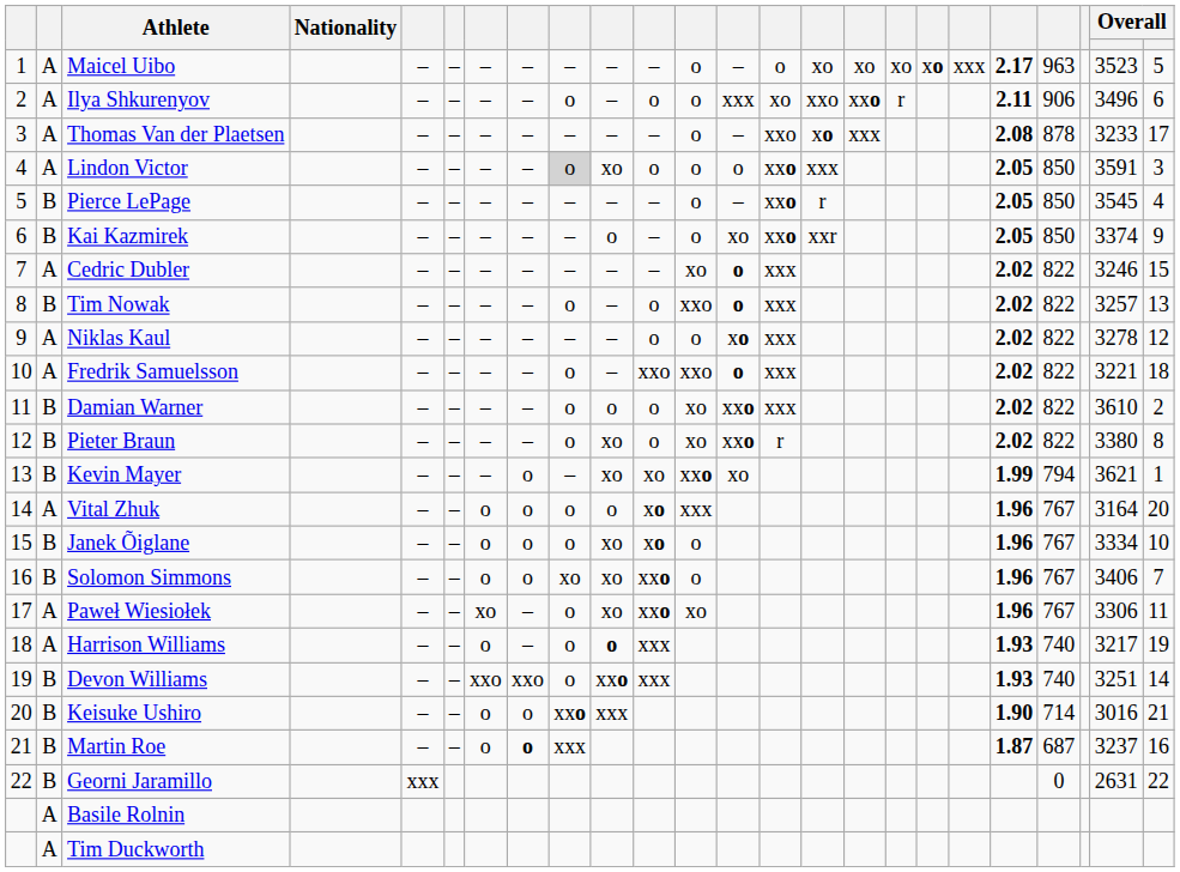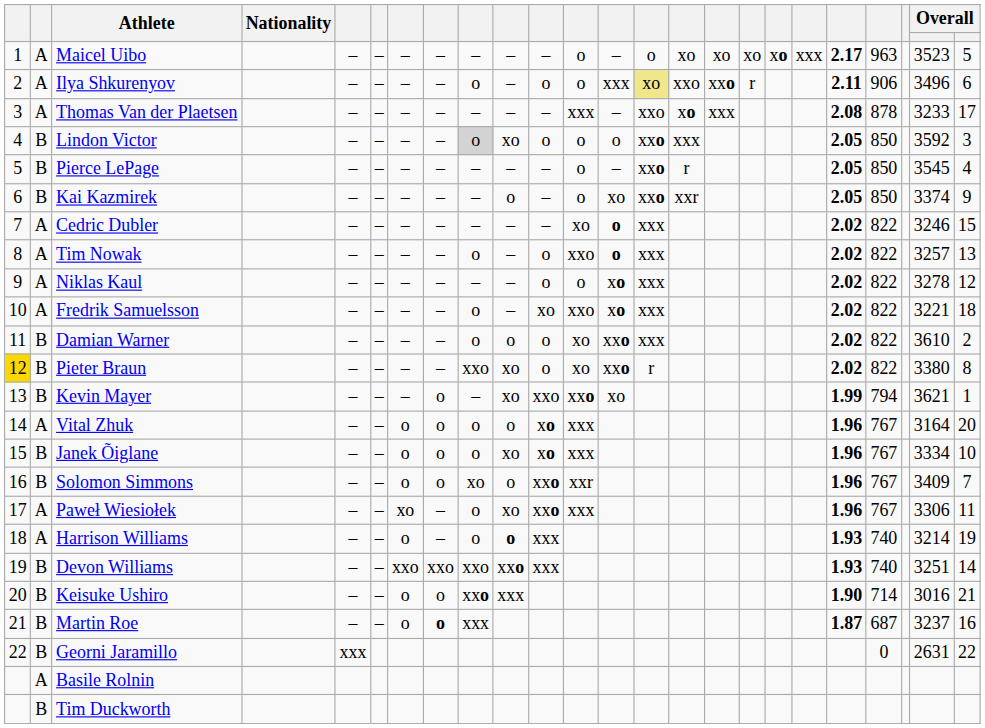 <table class="wikitable sortable sort-under" style="text-align:center">
 <tr>
 <th rowspan=2></th>
 <th rowspan=2></th>
 <th rowspan=2>Athlete</th>
 <th rowspan=2>Nationality</th>
 <th rowspan=2></th>
 <th rowspan=2></th>
 <th rowspan=2></th>
 <th rowspan=2></th>
 <th rowspan=2></th>
 <th rowspan=2></th>
 <th rowspan=2></th>
 <th rowspan=2></th>
 <th rowspan=2></th>
 <th rowspan=2></th>
 <th rowspan=2></th>
 <th rowspan=2></th>
 <th rowspan=2></th>
 <th rowspan=2></th>
 <th rowspan=2></th>
 <th rowspan=2></th>
 <th rowspan=2></th>
 <th rowspan=2></th>
 <th colspan=2>Overall</th>
 </tr>
 <tr>
 <th></th>
 <th></th>
 </tr>
 <tr>
 <td>1</td>
 <td>A</td>
 <td align=left><a href='#'>Maicel Uibo</a></td>
 <td align=left></td>
 <td>–</td>
 <td>–</td>
 <td>–</td>
 <td>–</td>
 <td>–</td>
 <td>–</td>
 <td>–</td>
 <td>o</td>
 <td>–</td>
 <td>o</td>
 <td>xo</td>
 <td>xo</td>
 <td>xo</td>
 <td>x<strong>o</strong></td>
 <td>xxx</td>
 <td><strong>2.17</strong></td>
 <td>963</td>
 <td></td>
 <td>3523</td>
 <td>5</td>
 </tr>
 <tr>
 <td>2</td>
 <td>A</td>
 <td align=left><a href='#'>Ilya Shkurenyov</a></td>
 <td align=left></td>
 <td>–</td>
 <td>–</td>
 <td>–</td>
 <td>–</td>
 <td>o</td>
 <td>–</td>
 <td>o</td>
 <td>o</td>
 <td>xxx</td>
-<td>xo</td>
+<td style="background: khaki;">xo</td>
 <td>xxo</td>
 <td>xx<strong>o</strong></td>
 <td>r</td>
 <td></td>
 <td></td>
 <td><strong>2.11</strong></td>
 <td>906</td>
 <td></td>
 <td>3496</td>
 <td>6</td>
 </tr>
 <tr>
 <td>3</td>
 <td>A</td>
 <td align=left><a href='#'>Thomas Van der Plaetsen</a></td>
 <td align=left></td>
 <td>–</td>
 <td>–</td>
 <td>–</td>
 <td>–</td>
 <td>–</td>
 <td>–</td>
 <td>–</td>
-<td>o</td>
+<td>xxx</td>
 <td>–</td>
 <td>xxo</td>
 <td>x<strong>o</strong></td>
 <td>xxx</td>
 <td></td>
 <td></td>
 <td></td>
 <td><strong>2.08</strong></td>
 <td>878</td>
 <td></td>
 <td>3233</td>
 <td>17</td>
 </tr>
 <tr>
 <td>4</td>
-<td>A</td>
+<td>B</td>
 <td align=left><a href='#'>Lindon Victor</a></td>
 <td align=left></td>
 <td>–</td>
 <td>–</td>
 <td>–</td>
 <td>–</td>
 <td style="background: lightgrey;">o</td>
 <td>xo</td>
 <td>o</td>
 <td>o</td>
 <td>o</td>
 <td>xx<strong>o</strong></td>
 <td>xxx</td>
 <td></td>
 <td></td>
 <td></td>
 <td></td>
 <td><strong>2.05</strong></td>
 <td>850</td>
 <td></td>
-<td>3591</td>
+<td>3592</td>
 <td>3</td>
 </tr>
 <tr>
 <td>5</td>
 <td>B</td>
 <td align=left><a href='#'>Pierce LePage</a></td>
 <td align=left></td>
 <td>–</td>
 <td>–</td>
 <td>–</td>
 <td>–</td>
 <td>–</td>
 <td>–</td>
 <td>–</td>
 <td>o</td>
 <td>–</td>
 <td>xx<strong>o</strong></td>
 <td>r</td>
 <td></td>
 <td></td>
 <td></td>
 <td></td>
 <td><strong>2.05</strong></td>
 <td>850</td>
 <td></td>
 <td>3545</td>
 <td>4</td>
 </tr>
 <tr>
 <td>6</td>
 <td>B</td>
 <td align=left><a href='#'>Kai Kazmirek</a></td>
 <td align=left></td>
 <td>–</td>
 <td>–</td>
 <td>–</td>
 <td>–</td>
 <td>–</td>
 <td>o</td>
 <td>–</td>
 <td>o</td>
 <td>xo</td>
 <td>xx<strong>o</strong></td>
 <td>xxr</td>
 <td></td>
 <td></td>
 <td></td>
 <td></td>
 <td><strong>2.05</strong></td>
 <td>850</td>
 <td></td>
 <td>3374</td>
 <td>9</td>
 </tr>
 <tr>
 <td>7</td>
 <td>A</td>
 <td align=left><a href='#'>Cedric Dubler</a></td>
 <td align=left></td>
 <td>–</td>
 <td>–</td>
 <td>–</td>
 <td>–</td>
 <td>–</td>
 <td>–</td>
 <td>–</td>
 <td>xo</td>
 <td><strong>o</strong></td>
 <td>xxx</td>
 <td></td>
 <td></td>
 <td></td>
 <td></td>
 <td></td>
 <td><strong>2.02</strong></td>
 <td>822</td>
 <td></td>
 <td>3246</td>
 <td>15</td>
 </tr>
 <tr>
 <td>8</td>
-<td>B</td>
+<td>A</td>
 <td align=left><a href='#'>Tim Nowak</a></td>
 <td align=left></td>
 <td>–</td>
 <td>–</td>
 <td>–</td>
 <td>–</td>
 <td>o</td>
 <td>–</td>
 <td>o</td>
 <td>xxo</td>
 <td><strong>o</strong></td>
 <td>xxx</td>
 <td></td>
 <td></td>
 <td></td>
 <td></td>
 <td></td>
 <td><strong>2.02</strong></td>
 <td>822</td>
 <td></td>
 <td>3257</td>
 <td>13</td>
 </tr>
 <tr>
 <td>9</td>
 <td>A</td>
 <td align=left><a href='#'>Niklas Kaul</a></td>
 <td align=left></td>
 <td>–</td>
 <td>–</td>
 <td>–</td>
 <td>–</td>
 <td>–</td>
 <td>–</td>
 <td>o</td>
 <td>o</td>
 <td>x<strong>o</strong></td>
 <td>xxx</td>
 <td></td>
 <td></td>
 <td></td>
 <td></td>
 <td></td>
 <td><strong>2.02</strong></td>
 <td>822</td>
 <td></td>
 <td>3278</td>
 <td>12</td>
 </tr>
 <tr>
 <td>10</td>
 <td>A</td>
 <td align=left><a href='#'>Fredrik Samuelsson</a></td>
 <td align=left></td>
 <td>–</td>
 <td>–</td>
 <td>–</td>
 <td>–</td>
 <td>o</td>
 <td>–</td>
+<td>xo</td>
 <td>xxo</td>
-<td>xxo</td>
-<td><strong>o</strong></td>
+<td>x<strong>o</strong></td>
 <td>xxx</td>
 <td></td>
 <td></td>
 <td></td>
 <td></td>
 <td></td>
 <td><strong>2.02</strong></td>
 <td>822</td>
 <td></td>
 <td>3221</td>
 <td>18</td>
 </tr>
 <tr>
 <td>11</td>
 <td>B</td>
 <td align=left><a href='#'>Damian Warner</a></td>
 <td align=left></td>
 <td>–</td>
 <td>–</td>
 <td>–</td>
 <td>–</td>
 <td>o</td>
 <td>o</td>
 <td>o</td>
 <td>xo</td>
 <td>xx<strong>o</strong></td>
 <td>xxx</td>
 <td></td>
 <td></td>
 <td></td>
 <td></td>
 <td></td>
 <td><strong>2.02</strong></td>
 <td>822</td>
 <td></td>
 <td>3610</td>
 <td>2</td>
 </tr>
 <tr>
-<td>12</td>
+<td style="background: gold;">12</td>
 <td>B</td>
 <td align=left><a href='#'>Pieter Braun</a></td>
 <td align=left></td>
 <td>–</td>
 <td>–</td>
 <td>–</td>
 <td>–</td>
-<td>o</td>
+<td>xxo</td>
 <td>xo</td>
 <td>o</td>
 <td>xo</td>
 <td>xx<strong>o</strong></td>
 <td>r</td>
 <td></td>
 <td></td>
 <td></td>
 <td></td>
 <td></td>
 <td><strong>2.02</strong></td>
 <td>822</td>
 <td></td>
 <td>3380</td>
 <td>8</td>
 </tr>
 <tr>
 <td>13</td>
 <td>B</td>
 <td align=left><a href='#'>Kevin Mayer</a></td>
 <td align=left></td>
 <td>–</td>
 <td>–</td>
 <td>–</td>
 <td>o</td>
 <td>–</td>
 <td>xo</td>
-<td>xo</td>
+<td>xxo</td>
 <td>xx<strong>o</strong></td>
 <td>xo</td>
 <td></td>
 <td></td>
 <td></td>
 <td></td>
 <td></td>
 <td></td>
 <td><strong>1.99</strong></td>
 <td>794</td>
 <td></td>
 <td>3621</td>
 <td>1</td>
 </tr>
 <tr>
 <td>14</td>
 <td>A</td>
 <td align=left><a href='#'>Vital Zhuk</a></td>
 <td align=left></td>
 <td>–</td>
 <td>–</td>
 <td>o</td>
 <td>o</td>
 <td>o</td>
 <td>o</td>
 <td>x<strong>o</strong></td>
 <td>xxx</td>
 <td></td>
 <td></td>
 <td></td>
 <td></td>
 <td></td>
 <td></td>
 <td></td>
 <td><strong>1.96</strong></td>
 <td>767</td>
 <td></td>
 <td>3164</td>
 <td>20</td>
 </tr>
 <tr>
 <td>15</td>
 <td>B</td>
 <td align=left><a href='#'>Janek Õiglane</a></td>
 <td align=left></td>
 <td>–</td>
 <td>–</td>
 <td>o</td>
 <td>o</td>
 <td>o</td>
 <td>xo</td>
 <td>x<strong>o</strong></td>
-<td>o</td>
+<td>xxx</td>
 <td></td>
 <td></td>
 <td></td>
 <td></td>
 <td></td>
 <td></td>
 <td></td>
 <td><strong>1.96</strong></td>
 <td>767</td>
 <td></td>
 <td>3334</td>
 <td>10</td>
 </tr>
 <tr>
 <td>16</td>
 <td>B</td>
 <td align=left><a href='#'>Solomon Simmons</a></td>
 <td align=left></td>
 <td>–</td>
 <td>–</td>
 <td>o</td>
 <td>o</td>
 <td>xo</td>
-<td>xo</td>
+<td>o</td>
 <td>xx<strong>o</strong></td>
-<td>o</td>
+<td>xxr</td>
 <td></td>
 <td></td>
 <td></td>
 <td></td>
 <td></td>
 <td></td>
 <td></td>
 <td><strong>1.96</strong></td>
 <td>767</td>
 <td></td>
-<td>3406</td>
+<td>3409</td>
 <td>7</td>
 </tr>
 <tr>
 <td>17</td>
 <td>A</td>
 <td align=left><a href='#'>Paweł Wiesiołek</a></td>
 <td align=left></td>
 <td>–</td>
 <td>–</td>
 <td>xo</td>
 <td>–</td>
 <td>o</td>
 <td>xo</td>
 <td>xx<strong>o</strong></td>
-<td>xo</td>
+<td>xxx</td>
 <td></td>
 <td></td>
 <td></td>
 <td></td>
 <td></td>
 <td></td>
 <td></td>
 <td><strong>1.96</strong></td>
 <td>767</td>
 <td></td>
 <td>3306</td>
 <td>11</td>
 </tr>
 <tr>
 <td>18</td>
 <td>A</td>
 <td align=left><a href='#'>Harrison Williams</a></td>
 <td align=left></td>
 <td>–</td>
 <td>–</td>
 <td>o</td>
 <td>–</td>
 <td>o</td>
 <td><strong>o</strong></td>
 <td>xxx</td>
 <td></td>
 <td></td>
 <td></td>
 <td></td>
 <td></td>
 <td></td>
 <td></td>
 <td></td>
 <td><strong>1.93</strong></td>
 <td>740</td>
 <td></td>
-<td>3217</td>
+<td>3214</td>
 <td>19</td>
 </tr>
 <tr>
 <td>19</td>
 <td>B</td>
 <td align=left><a href='#'>Devon Williams</a></td>
 <td align=left></td>
 <td>–</td>
 <td>–</td>
 <td>xxo</td>
 <td>xxo</td>
-<td>o</td>
+<td>xxo</td>
 <td>xx<strong>o</strong></td>
 <td>xxx</td>
 <td></td>
 <td></td>
 <td></td>
 <td></td>
 <td></td>
 <td></td>
 <td></td>
 <td></td>
 <td><strong>1.93</strong></td>
 <td>740</td>
 <td></td>
 <td>3251</td>
 <td>14</td>
 </tr>
 <tr>
 <td>20</td>
 <td>B</td>
 <td align=left><a href='#'>Keisuke Ushiro</a></td>
 <td align=left></td>
 <td>–</td>
 <td>–</td>
 <td>o</td>
 <td>o</td>
 <td>xx<strong>o</strong></td>
 <td>xxx</td>
 <td></td>
 <td></td>
 <td></td>
 <td></td>
 <td></td>
 <td></td>
 <td></td>
 <td></td>
 <td></td>
 <td><strong>1.90</strong></td>
 <td>714</td>
 <td></td>
 <td>3016</td>
 <td>21</td>
 </tr>
 <tr>
 <td>21</td>
 <td>B</td>
 <td align=left><a href='#'>Martin Roe</a></td>
 <td align=left></td>
 <td>–</td>
 <td>–</td>
 <td>o</td>
 <td><strong>o</strong></td>
 <td>xxx</td>
 <td></td>
 <td></td>
 <td></td>
 <td></td>
 <td></td>
 <td></td>
 <td></td>
 <td></td>
 <td></td>
 <td></td>
 <td><strong>1.87</strong></td>
 <td>687</td>
 <td></td>
 <td>3237</td>
 <td>16</td>
 </tr>
 <tr>
 <td>22</td>
 <td>B</td>
 <td align=left><a href='#'>Georni Jaramillo</a></td>
 <td align=left></td>
 <td>xxx</td>
 <td></td>
 <td></td>
 <td></td>
 <td></td>
 <td></td>
 <td></td>
 <td></td>
 <td></td>
 <td></td>
 <td></td>
 <td></td>
 <td></td>
 <td></td>
 <td></td>
 <td><strong></strong></td>
 <td>0</td>
 <td></td>
 <td>2631</td>
 <td>22</td>
 </tr>
 <tr>
 <td></td>
 <td>A</td>
 <td align=left><a href='#'>Basile Rolnin</a></td>
 <td align=left></td>
 <td></td>
 <td></td>
 <td></td>
 <td></td>
 <td></td>
 <td></td>
 <td></td>
 <td></td>
 <td></td>
 <td></td>
 <td></td>
 <td></td>
 <td></td>
 <td></td>
 <td></td>
 <td><strong></strong></td>
 <td></td>
 <td></td>
 <td></td>
 <td></td>
 </tr>
 <tr>
 <td></td>
-<td>A</td>
+<td>B</td>
 <td align=left><a href='#'>Tim Duckworth</a></td>
 <td align=left></td>
 <td></td>
 <td></td>
 <td></td>
 <td></td>
 <td></td>
 <td></td>
 <td></td>
 <td></td>
 <td></td>
 <td></td>
 <td></td>
 <td></td>
 <td></td>
 <td></td>
 <td></td>
 <td><strong></strong></td>
 <td></td>
 <td></td>
 <td></td>
 <td></td>
 </tr>
 </table>
